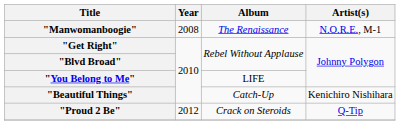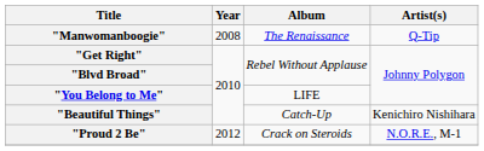 <table class="wikitable plainrowheaders" style="text-align:center;">
 <tr>
 <th scope="col" style="width:16em;">Title</th>
 <th scope="col">Year</th>
 <th scope="col">Album</th>
 <th scope="col">Artist(s)</th>
 </tr>
 <tr>
 <th scope="row">"Manwomanboogie"</th>
 <td rowspan="1">2008</td>
 <td rowspan="1"><em><a href='#'>The Renaissance</a></em></td>
-<td rowspan="1"><a href='#'>N.O.R.E.</a>, M-1</td>
+<td rowspan="1"><a href='#'>Q-Tip</a></td>
 </tr>
 <tr>
 <th scope="row">"Get Right"</th>
 <td rowspan="4">2010</td>
 <td rowspan="2"><em>Rebel Without Applause</em></td>
 <td rowspan="3"><a href='#'>Johnny Polygon</a></td>
 </tr>
 <tr>
 <th scope="row">"Blvd Broad"</th>
 </tr>
 <tr>
 <th scope="row">"<a href='#'>You Belong to Me</a>"</th>
 <td>LIFE</td>
 </tr>
 <tr>
 <th scope="row">"Beautiful Things"</th>
 <td rowspan="1"><em>Catch-Up</em></td>
 <td>Kenichiro Nishihara</td>
 </tr>
 <tr>
 <th scope="row">"Proud 2 Be"</th>
 <td rowspan="1">2012</td>
 <td rowspan="1"><em>Crack on Steroids</em></td>
-<td rowspan="1"><a href='#'>Q-Tip</a></td>
+<td rowspan="1"><a href='#'>N.O.R.E.</a>, M-1</td>
 </tr>
 <tr>
 </tr>
 </table>
